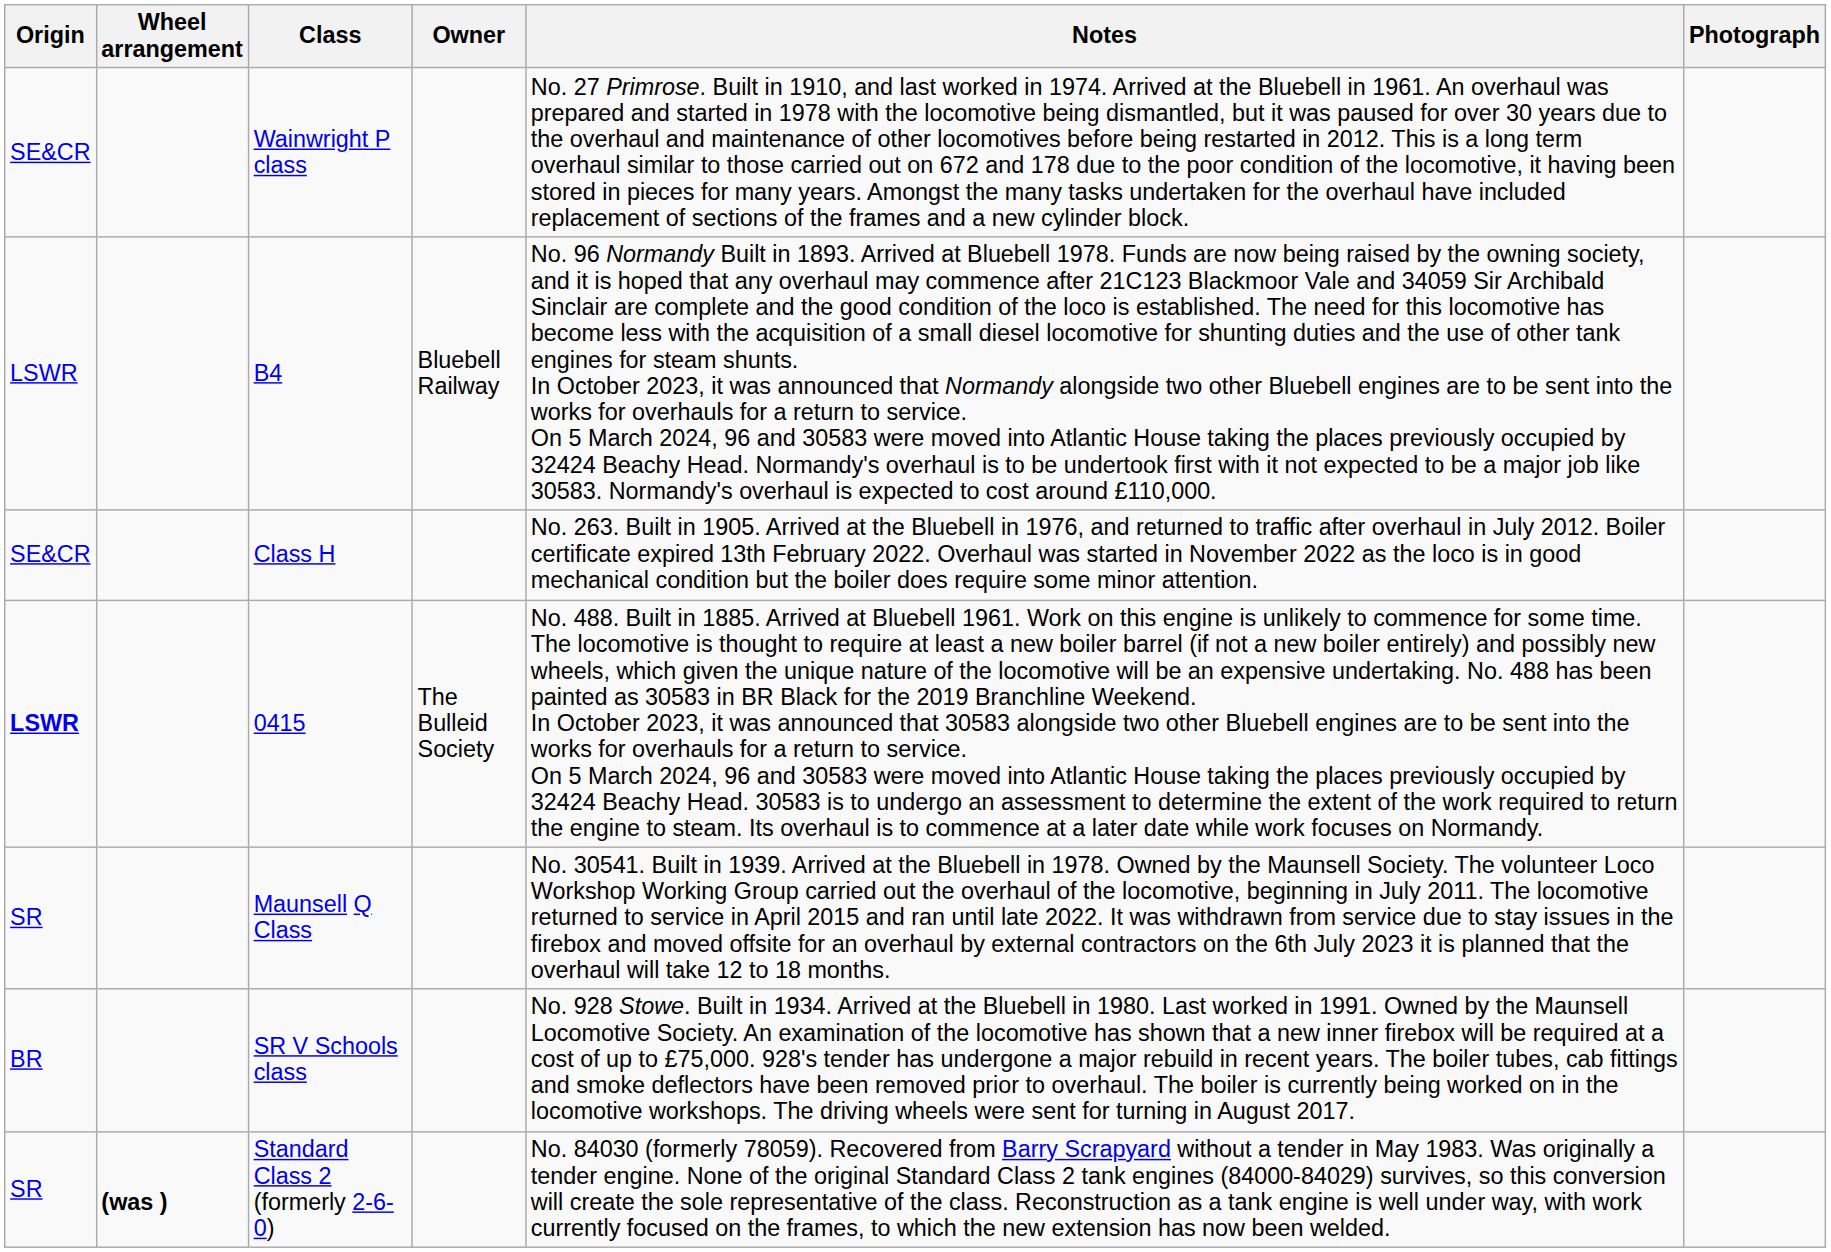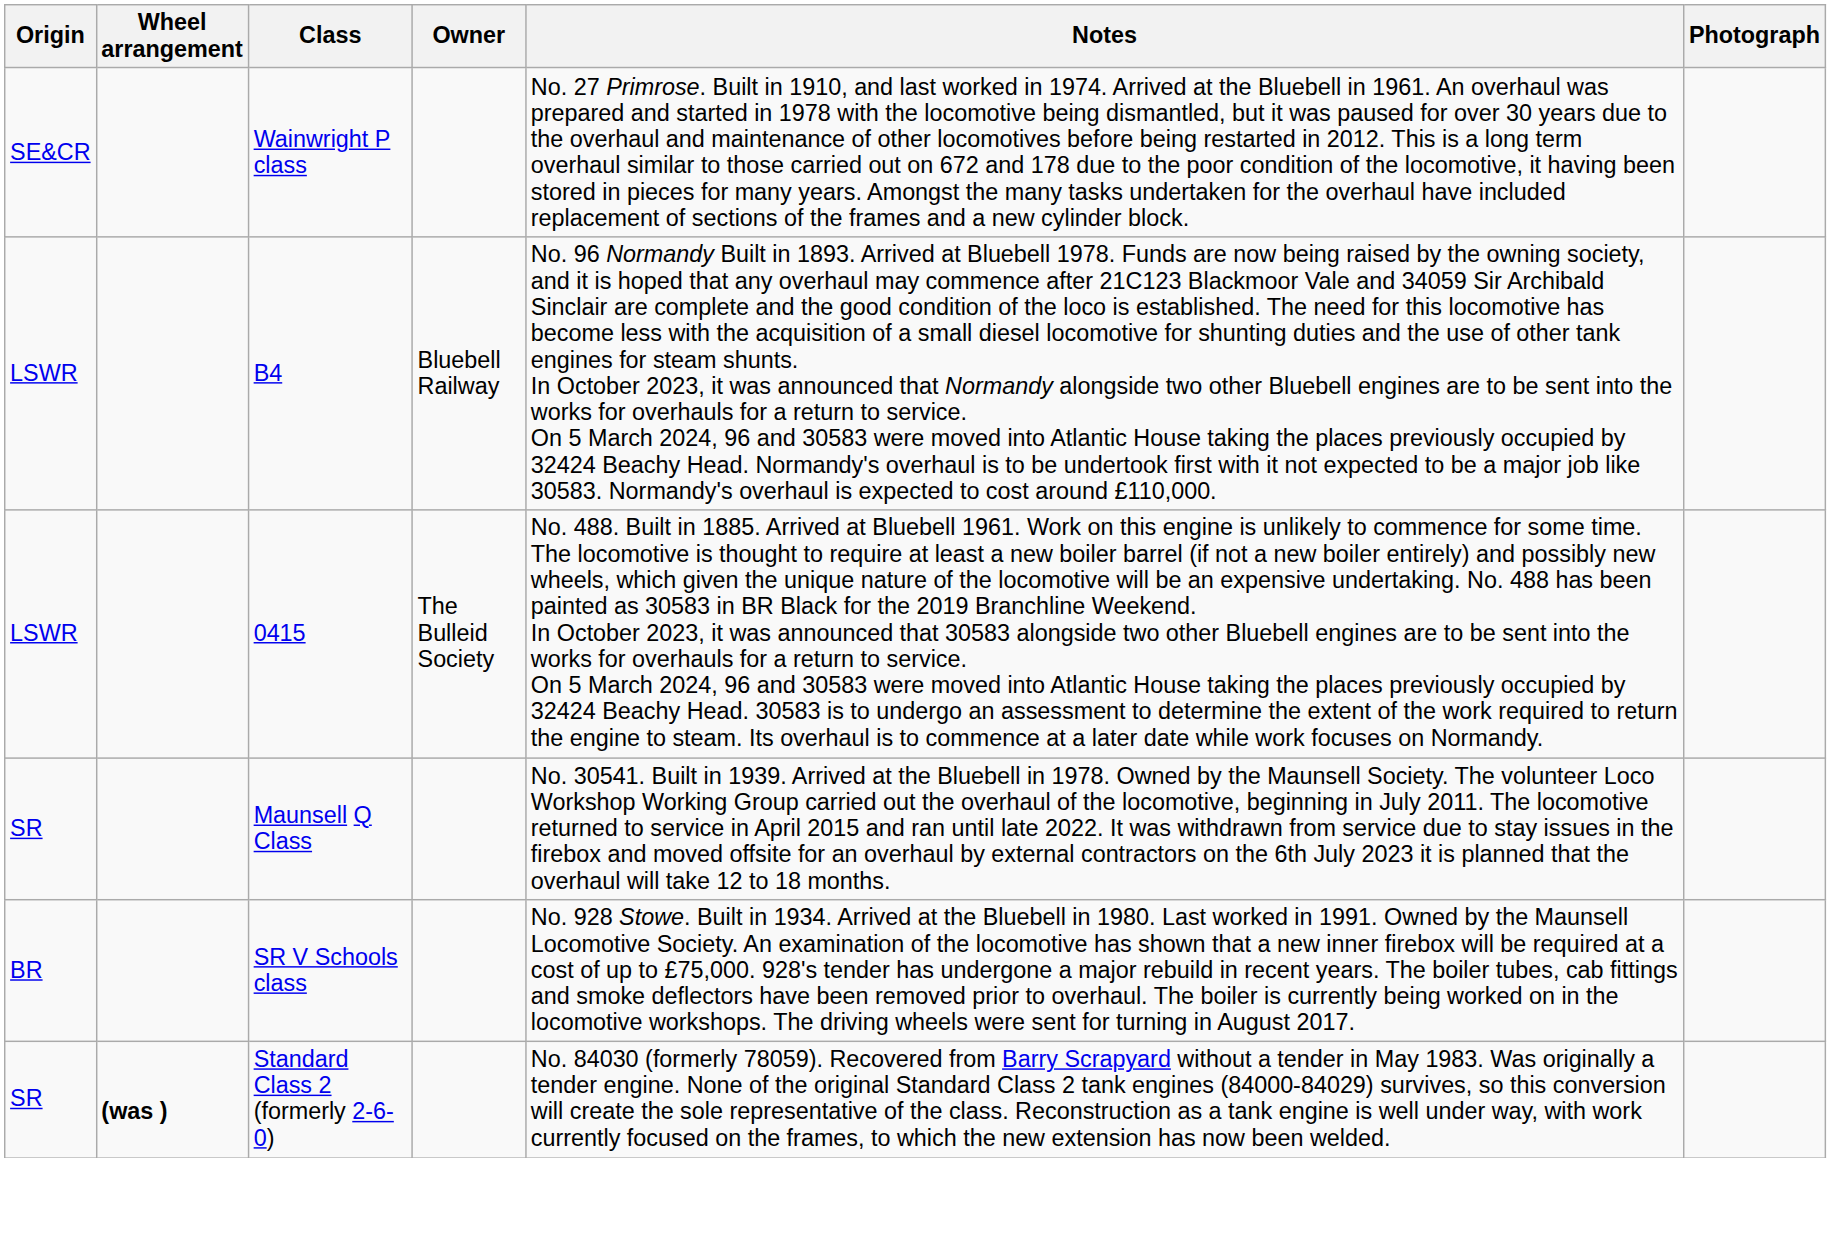 <table class="wikitable">
 <tr>
 <th>Origin</th>
 <th>Wheel<br>arrangement</th>
 <th>Class</th>
 <th>Owner</th>
 <th>Notes</th>
 <th>Photograph</th>
 </tr>
 <tr>
 <td><a href='#'>SE&CR</a></td>
 <td></td>
 <td><a href='#'>Wainwright P class</a></td>
 <td></td>
 <td>No. 27 <em>Primrose</em>. Built in 1910, and last worked in 1974. Arrived at the Bluebell in 1961. An overhaul was prepared and started in 1978 with the locomotive being dismantled, but it was paused for over 30 years due to the overhaul and maintenance of other locomotives before being restarted in 2012. This is a long term overhaul similar to those carried out on 672 and 178 due to the poor condition of the locomotive, it having been stored in pieces for many years. Amongst the many tasks undertaken for the overhaul have included replacement of sections of the frames and a new cylinder block.</td>
 <td><br></td>
 </tr>
 <tr>
 <td><a href='#'>LSWR</a></td>
 <td></td>
 <td><a href='#'>B4</a></td>
 <td>Bluebell Railway</td>
 <td>No. 96 <em>Normandy</em> Built in 1893. Arrived at Bluebell 1978. Funds are now being raised by the owning society, and it is hoped that any overhaul may commence after 21C123 Blackmoor Vale and 34059 Sir Archibald Sinclair are complete and the good condition of the loco is established. The need for this locomotive has become less with the acquisition of a small diesel locomotive for shunting duties and the use of other tank engines for steam shunts.<br>In October 2023, it was announced that <em>Normandy</em> alongside two other Bluebell engines are to be sent into the works for overhauls for a return to service.<br>On 5 March 2024, 96 and 30583 were moved into Atlantic House taking the places previously occupied by 32424 Beachy Head. Normandy's overhaul is to be undertook first with it not expected to be a major job like 30583. Normandy's overhaul is expected to cost around £110,000.</td>
 <td></td>
 </tr>
 <tr>
-<td><a href='#'>SE&CR</a></td>
-<td></td>
-<td><a href='#'>Class H</a></td>
-<td></td>
-<td>No. 263. Built in 1905. Arrived at the Bluebell in 1976, and returned to traffic after overhaul in July 2012. Boiler certificate expired 13th February 2022. Overhaul was started in November 2022 as the loco is in good mechanical condition but the boiler does require some minor attention. </td>
-<td></td>
-</tr>
-<tr>
-<td><strong><a href='#'>LSWR</a></strong></td>
+<td><a href='#'>LSWR</a></td>
 <td></td>
 <td><a href='#'>0415</a></td>
 <td>The Bulleid Society</td>
 <td>No. 488. Built in 1885. Arrived at Bluebell 1961. Work on this engine is unlikely to commence for some time. The locomotive is thought to require at least a new boiler barrel (if not a new boiler entirely) and possibly new wheels, which given the unique nature of the locomotive will be an expensive undertaking. No. 488 has been painted as 30583 in BR Black for the 2019 Branchline Weekend.<br>In October 2023, it was announced that 30583 alongside two other Bluebell engines are to be sent into the works for overhauls for a return to service.<br>On 5 March 2024, 96 and 30583 were moved into Atlantic House taking the places previously occupied by 32424 Beachy Head. 30583 is to undergo an assessment to determine the extent of the work required to return the engine to steam. Its overhaul is to commence at a later date while work focuses on Normandy.</td>
 <td></td>
 </tr>
 <tr>
 <td><a href='#'>SR</a></td>
 <td></td>
 <td><a href='#'>Maunsell</a> <a href='#'>Q Class</a></td>
 <td></td>
 <td>No. 30541. Built in 1939. Arrived at the Bluebell in 1978. Owned by the Maunsell Society. The volunteer Loco Workshop Working Group carried out the overhaul of the locomotive, beginning in July 2011. The locomotive returned to service in April 2015 and ran until late 2022. It was withdrawn from service due to stay issues in the firebox and moved offsite for an overhaul by external contractors on the 6th July 2023 it is planned that the overhaul will take 12 to 18 months.</td>
 <td></td>
 </tr>
 <tr>
 <td><a href='#'>BR</a></td>
 <td></td>
 <td><a href='#'>SR V Schools class</a></td>
 <td></td>
 <td>No. 928 <em>Stowe</em>. Built in 1934. Arrived at the Bluebell in 1980. Last worked in 1991. Owned by the Maunsell Locomotive Society. An examination of the locomotive has shown that a new inner firebox will be required at a cost of up to £75,000. 928's tender has undergone a major rebuild in recent years. The boiler tubes, cab fittings and smoke deflectors have been removed prior to overhaul. The boiler is currently being worked on in the locomotive workshops. The driving wheels were sent for turning in August 2017.</td>
 <td></td>
 </tr>
 <tr>
 <td><a href='#'>SR</a></td>
 <td><strong><br>(was )</strong></td>
 <td><a href='#'>Standard Class 2</a> (formerly <a href='#'>2-6-0</a>)</td>
 <td></td>
 <td>No. 84030 (formerly 78059). Recovered from <a href='#'>Barry Scrapyard</a> without a tender in May 1983. Was originally a tender engine. None of the original Standard Class 2 tank engines (84000-84029) survives, so this conversion will create the sole representative of the class. Reconstruction as a tank engine is well under way, with work currently focused on the frames, to which the new extension has now been welded.</td>
 <td><br></td>
 </tr>
 </table>
